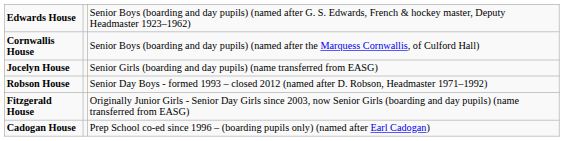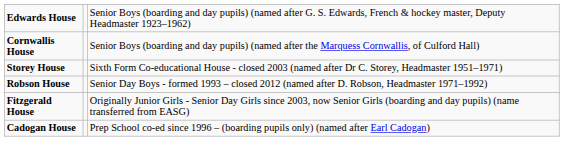 <table class="wikitable">
 <tr>
 <td><strong>Edwards House</strong></td>
 <td></td>
 <td>Senior Boys (boarding and day pupils) (named after G. S. Edwards, French & hockey master, Deputy Headmaster 1923–1962)</td>
 </tr>
 <tr>
 <td><strong>Cornwallis House</strong></td>
 <td></td>
 <td>Senior Boys (boarding and day pupils) (named after the <a href='#'>Marquess Cornwallis</a>, of Culford Hall)</td>
 </tr>
 <tr>
-<td><strong>Jocelyn House</strong></td>
+<td><strong>Storey House</strong></td>
 <td></td>
-<td>Senior Girls (boarding and day pupils) (name transferred from EASG)</td>
+<td>Sixth Form Co-educational House - closed 2003 (named after Dr C. Storey, Headmaster 1951–1971)</td>
 </tr>
 <tr>
 <td><strong>Robson House</strong></td>
 <td></td>
 <td>Senior Day Boys - formed 1993 – closed 2012 (named after D. Robson, Headmaster 1971–1992)</td>
 </tr>
 <tr>
 <td><strong>Fitzgerald House</strong></td>
 <td></td>
 <td>Originally Junior Girls - Senior Day Girls since 2003, now Senior Girls (boarding and day pupils) (name transferred from EASG)</td>
 </tr>
 <tr>
 <td><strong>Cadogan House</strong></td>
 <td></td>
 <td>Prep School co-ed since 1996 – (boarding pupils only) (named after <a href='#'>Earl Cadogan</a>)</td>
 </tr>
 </table>
